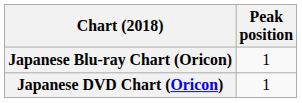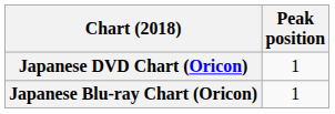 <table class="wikitable plainrowheaders sortable" style="text-align:center;">
 <tr>
 <th>Chart (2018)</th>
 <th>Peak<br>position</th>
 </tr>
 <tr>
+<th scope="row">Japanese DVD Chart (<a href='#'>Oricon</a>)</th>
+<td>1</td>
+</tr>
+<tr>
 <th scope="row">Japanese Blu-ray Chart (Oricon)</th>
 <td>1</td>
 </tr>
-<tr>
-<th scope="row">Japanese DVD Chart (<a href='#'>Oricon</a>)</th>
-<td>1</td>
-</tr>
 </table>
